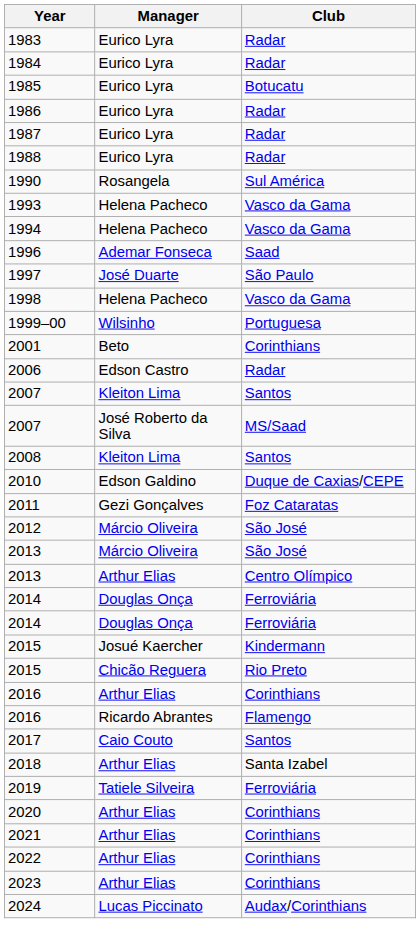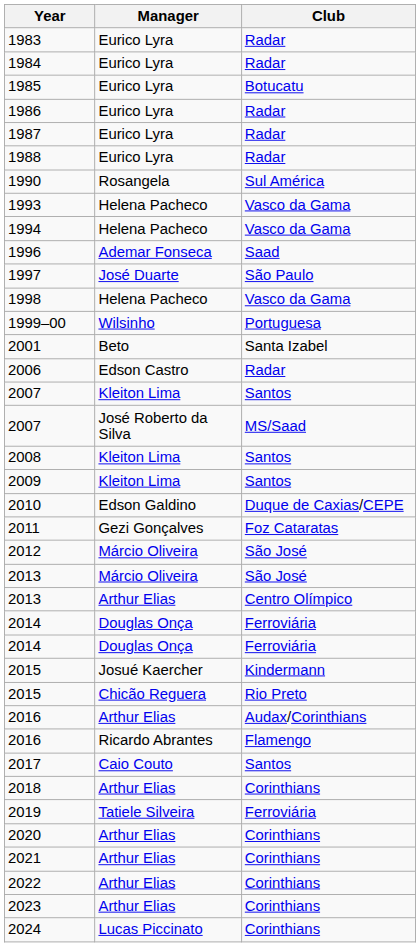 <table class="wikitable"  margin-left:1em;">
 <tr>
 <th style="width:90px">Year</th>
 <th style="width:150px">Manager</th>
 <th style="width:180px">Club</th>
 </tr>
 <tr>
 <td>1983</td>
 <td>Eurico Lyra</td>
 <td><a href='#'>Radar</a></td>
 </tr>
 <tr>
 <td>1984</td>
 <td>Eurico Lyra </td>
 <td><a href='#'>Radar</a></td>
 </tr>
 <tr>
 <td>1985</td>
 <td>Eurico Lyra </td>
 <td><a href='#'>Botucatu</a></td>
 </tr>
 <tr>
 <td>1986</td>
 <td>Eurico Lyra </td>
 <td><a href='#'>Radar</a></td>
 </tr>
 <tr>
 <td>1987</td>
 <td>Eurico Lyra </td>
 <td><a href='#'>Radar</a></td>
 </tr>
 <tr>
 <td>1988</td>
 <td>Eurico Lyra </td>
 <td><a href='#'>Radar</a></td>
 </tr>
 <tr>
 <td>1990</td>
 <td>Rosangela</td>
 <td><a href='#'>Sul América</a></td>
 </tr>
 <tr>
 <td>1993</td>
 <td>Helena Pacheco</td>
 <td><a href='#'>Vasco da Gama</a></td>
 </tr>
 <tr>
 <td>1994</td>
 <td>Helena Pacheco </td>
 <td><a href='#'>Vasco da Gama</a></td>
 </tr>
 <tr>
 <td>1996</td>
 <td><a href='#'>Ademar Fonseca</a></td>
 <td><a href='#'>Saad</a></td>
 </tr>
 <tr>
 <td>1997</td>
 <td><a href='#'>José Duarte</a></td>
 <td><a href='#'>São Paulo</a></td>
 </tr>
 <tr>
 <td>1998</td>
 <td>Helena Pacheco </td>
 <td><a href='#'>Vasco da Gama</a></td>
 </tr>
 <tr>
 <td>1999–00</td>
 <td><a href='#'>Wilsinho</a></td>
 <td><a href='#'>Portuguesa</a></td>
 </tr>
 <tr>
 <td>2001</td>
 <td>Beto</td>
-<td><a href='#'>Corinthians</a></td>
+<td>Santa Izabel</td>
 </tr>
 <tr>
 <td>2006</td>
 <td>Edson Castro</td>
 <td><a href='#'>Radar</a></td>
 </tr>
 <tr>
 <td>2007 </td>
 <td><a href='#'>Kleiton Lima</a></td>
 <td><a href='#'>Santos</a></td>
 </tr>
 <tr>
 <td>2007 </td>
 <td>José Roberto da Silva</td>
 <td><a href='#'>MS/Saad</a></td>
 </tr>
 <tr>
 <td>2008</td>
+<td><a href='#'>Kleiton Lima</a> </td>
+<td><a href='#'>Santos</a></td>
+</tr>
+<tr>
+<td>2009</td>
 <td><a href='#'>Kleiton Lima</a> </td>
 <td><a href='#'>Santos</a></td>
 </tr>
 <tr>
 <td>2010</td>
 <td>Edson Galdino</td>
 <td><a href='#'>Duque de Caxias</a>/<a href='#'>CEPE</a></td>
 </tr>
 <tr>
 <td>2011</td>
 <td>Gezi Gonçalves</td>
 <td><a href='#'>Foz Cataratas</a></td>
 </tr>
 <tr>
 <td>2012</td>
 <td><a href='#'>Márcio Oliveira</a></td>
 <td><a href='#'>São José</a></td>
 </tr>
 <tr>
 <td>2013 </td>
 <td><a href='#'>Márcio Oliveira</a> </td>
 <td><a href='#'>São José</a></td>
 </tr>
 <tr>
 <td>2013  </td>
 <td><a href='#'>Arthur Elias</a></td>
 <td><a href='#'>Centro Olímpico</a></td>
 </tr>
 <tr>
 <td>2014 </td>
 <td><a href='#'>Douglas Onça</a></td>
 <td><a href='#'>Ferroviária</a></td>
 </tr>
 <tr>
 <td>2014 </td>
 <td><a href='#'>Douglas Onça</a> </td>
 <td><a href='#'>Ferroviária</a></td>
 </tr>
 <tr>
 <td>2015 </td>
 <td>Josué Kaercher</td>
 <td><a href='#'>Kindermann</a></td>
 </tr>
 <tr>
 <td>2015 </td>
 <td><a href='#'>Chicão Reguera</a></td>
 <td><a href='#'>Rio Preto</a></td>
 </tr>
 <tr>
 <td>2016 </td>
 <td><a href='#'>Arthur Elias</a> </td>
-<td><a href='#'>Corinthians</a></td>
+<td><a href='#'>Audax</a>/<a href='#'>Corinthians</a></td>
 </tr>
 <tr>
 <td>2016 </td>
 <td>Ricardo Abrantes</td>
 <td><a href='#'>Flamengo</a></td>
 </tr>
 <tr>
 <td>2017</td>
 <td><a href='#'>Caio Couto</a></td>
 <td><a href='#'>Santos</a></td>
 </tr>
 <tr>
 <td>2018</td>
 <td><a href='#'>Arthur Elias</a> </td>
-<td>Santa Izabel</td>
+<td><a href='#'>Corinthians</a></td>
 </tr>
 <tr>
 <td>2019</td>
 <td><a href='#'>Tatiele Silveira</a></td>
 <td><a href='#'>Ferroviária</a></td>
 </tr>
 <tr>
 <td>2020</td>
 <td><a href='#'>Arthur Elias</a> </td>
 <td><a href='#'>Corinthians</a></td>
 </tr>
 <tr>
 <td>2021</td>
 <td><a href='#'>Arthur Elias</a> </td>
 <td><a href='#'>Corinthians</a></td>
 </tr>
 <tr>
 <td>2022</td>
 <td><a href='#'>Arthur Elias</a> </td>
 <td><a href='#'>Corinthians</a></td>
 </tr>
 <tr>
 <td>2023</td>
 <td><a href='#'>Arthur Elias</a> </td>
 <td><a href='#'>Corinthians</a></td>
 </tr>
 <tr>
 <td>2024</td>
 <td><a href='#'>Lucas Piccinato</a></td>
-<td><a href='#'>Audax</a>/<a href='#'>Corinthians</a></td>
+<td><a href='#'>Corinthians</a></td>
 </tr>
 </table>
